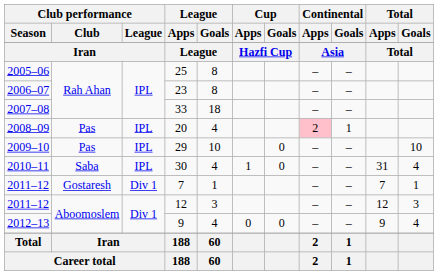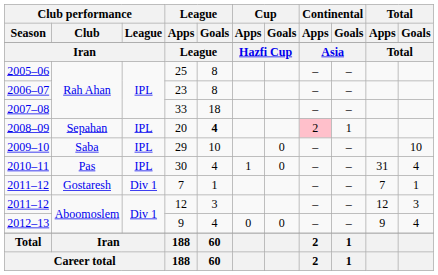 <table class="wikitable" style="text-align:center">
 <tr>
 <th colspan=3>Club performance</th>
 <th colspan=2>League</th>
 <th colspan=2>Cup</th>
 <th colspan=2>Continental</th>
 <th colspan=2>Total</th>
 </tr>
 <tr>
 <th>Season</th>
 <th>Club</th>
 <th>League</th>
 <th>Apps</th>
 <th>Goals</th>
 <th>Apps</th>
 <th>Goals</th>
 <th>Apps</th>
 <th>Goals</th>
 <th>Apps</th>
 <th>Goals</th>
 </tr>
 <tr>
 </tr>
 <tr>
 <th colspan=3>Iran</th>
 <th colspan=2>League</th>
 <th colspan=2><a href='#'>Hazfi Cup</a></th>
 <th colspan=2><a href='#'>Asia</a></th>
 <th colspan=2>Total</th>
 </tr>
 <tr>
 <td><a href='#'>2005–06</a></td>
 <td rowspan="3"><a href='#'>Rah Ahan</a></td>
 <td rowspan="3"><a href='#'>IPL</a></td>
 <td>25</td>
 <td>8</td>
 <td></td>
 <td></td>
 <td>–</td>
 <td>–</td>
 <td></td>
 <td></td>
 </tr>
 <tr>
 <td><a href='#'>2006–07</a></td>
 <td>23</td>
 <td>8</td>
 <td></td>
 <td></td>
 <td>–</td>
 <td>–</td>
 <td></td>
 <td></td>
 </tr>
 <tr>
 <td><a href='#'>2007–08</a></td>
 <td>33</td>
 <td>18</td>
 <td></td>
 <td></td>
 <td>–</td>
 <td>–</td>
 <td></td>
 <td></td>
 </tr>
 <tr>
 <td><a href='#'>2008–09</a></td>
-<td rowspan="1"><a href='#'>Pas</a></td>
+<td rowspan="1"><a href='#'>Sepahan</a></td>
 <td rowspan="1"><a href='#'>IPL</a></td>
 <td>20</td>
-<td>4</td>
+<td><strong>4</strong></td>
 <td></td>
 <td></td>
 <td style="background: pink;">2</td>
 <td>1</td>
 <td></td>
 <td></td>
 </tr>
 <tr>
 <td><a href='#'>2009–10</a></td>
-<td rowspan="1"><a href='#'>Pas</a></td>
+<td rowspan="1"><a href='#'>Saba</a></td>
 <td rowspan="1"><a href='#'>IPL</a></td>
 <td>29</td>
 <td>10</td>
 <td></td>
 <td>0</td>
 <td>–</td>
 <td>–</td>
 <td></td>
 <td>10</td>
 </tr>
 <tr>
 <td><a href='#'>2010–11</a></td>
-<td rowspan="1"><a href='#'>Saba</a></td>
+<td rowspan="1"><a href='#'>Pas</a></td>
 <td rowspan="1"><a href='#'>IPL</a></td>
 <td>30</td>
 <td>4</td>
 <td>1</td>
 <td>0</td>
 <td>–</td>
 <td>–</td>
 <td>31</td>
 <td>4</td>
 </tr>
 <tr>
 <td><a href='#'>2011–12</a></td>
 <td rowspan="1"><a href='#'>Gostaresh</a></td>
 <td rowspan="1"><a href='#'>Div 1</a></td>
 <td>7</td>
 <td>1</td>
 <td></td>
 <td></td>
 <td>–</td>
 <td>–</td>
 <td>7</td>
 <td>1</td>
 </tr>
 <tr>
 <td><a href='#'>2011–12</a></td>
 <td rowspan="2"><a href='#'>Aboomoslem</a></td>
 <td rowspan="2"><a href='#'>Div 1</a></td>
 <td>12</td>
 <td>3</td>
 <td></td>
 <td></td>
 <td>–</td>
 <td>–</td>
 <td>12</td>
 <td>3</td>
 </tr>
 <tr>
 <td><a href='#'>2012–13</a></td>
 <td>9</td>
 <td>4</td>
 <td>0</td>
 <td>0</td>
 <td>–</td>
 <td>–</td>
 <td>9</td>
 <td>4</td>
 </tr>
 <tr>
 </tr>
 <tr>
 <th rowspan=1>Total</th>
 <th colspan=2>Iran</th>
 <th>188</th>
 <th>60</th>
 <th></th>
 <th></th>
 <th>2</th>
 <th>1</th>
 <th></th>
 <th></th>
 </tr>
 <tr>
 <th colspan=3>Career total</th>
 <th>188</th>
 <th>60</th>
 <th></th>
 <th></th>
 <th>2</th>
 <th>1</th>
 <th></th>
 <th></th>
 </tr>
 </table>
